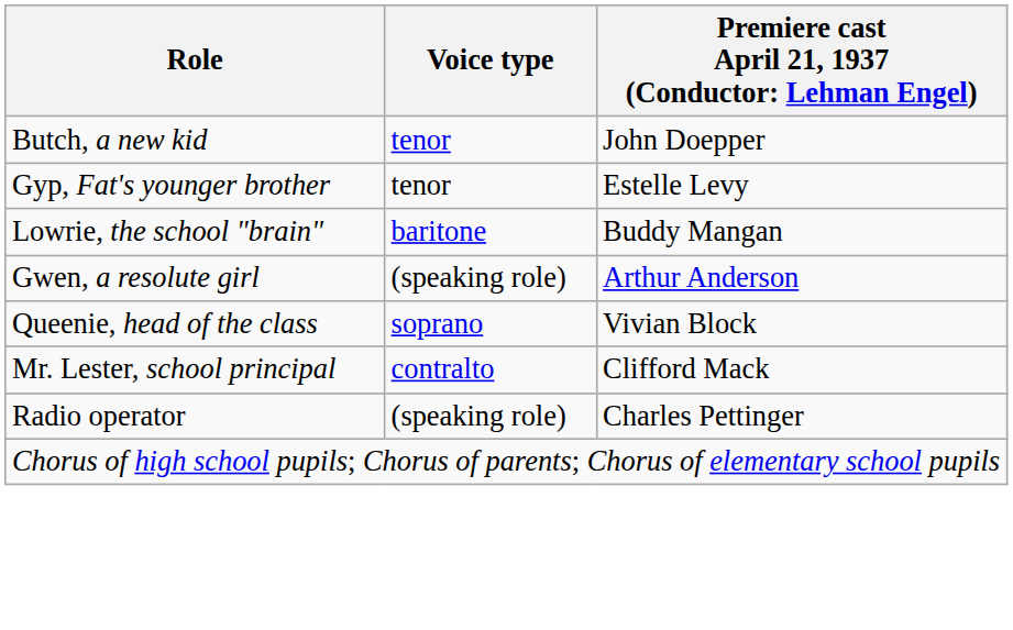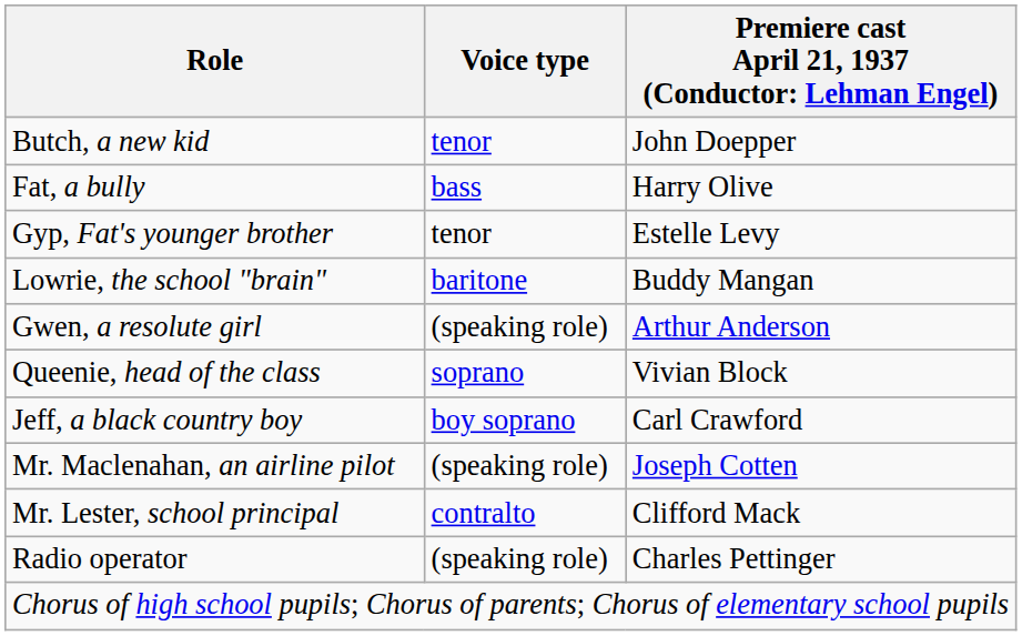 <table class="wikitable">
 <tr>
 <th>Role</th>
 <th>Voice type </th>
 <th>Premiere cast <br>April 21, 1937 <br>(Conductor: <a href='#'>Lehman Engel</a>)</th>
 </tr>
 <tr>
 <td>Butch, <em>a new kid</em></td>
 <td><a href='#'>tenor</a></td>
 <td>John Doepper</td>
+</tr>
+<tr>
+<td>Fat, <em>a bully</em></td>
+<td><a href='#'>bass</a></td>
+<td>Harry Olive</td>
 </tr>
 <tr>
 <td>Gyp, <em>Fat's younger brother</em></td>
 <td>tenor</td>
 <td>Estelle Levy</td>
 </tr>
 <tr>
 <td>Lowrie, <em>the school "brain"</em></td>
 <td><a href='#'>baritone</a></td>
 <td>Buddy Mangan</td>
 </tr>
 <tr>
 <td>Gwen, <em>a resolute girl</em></td>
 <td>(speaking role)</td>
 <td><a href='#'>Arthur Anderson</a></td>
 </tr>
 <tr>
 <td>Queenie, <em>head of the class</em></td>
 <td><a href='#'>soprano</a></td>
 <td>Vivian Block</td>
 </tr>
 <tr>
+<td>Jeff, <em>a black country boy</em></td>
+<td><a href='#'>boy soprano</a></td>
+<td>Carl Crawford</td>
+</tr>
+<tr>
+<td>Mr. Maclenahan, <em>an airline pilot</em> </td>
+<td>(speaking role)</td>
+<td><a href='#'>Joseph Cotten</a></td>
+</tr>
+<tr>
 <td>Mr. Lester, <em>school principal</em></td>
 <td><a href='#'>contralto</a></td>
 <td>Clifford Mack</td>
 </tr>
 <tr>
 <td>Radio operator </td>
 <td>(speaking role)</td>
 <td>Charles Pettinger</td>
 </tr>
 <tr>
 <td colspan="3"><em>Chorus of <a href='#'>high school</a> pupils</em>; <em>Chorus of parents</em>; <em>Chorus of <a href='#'>elementary school</a> pupils</em></td>
 </tr>
 </table>
